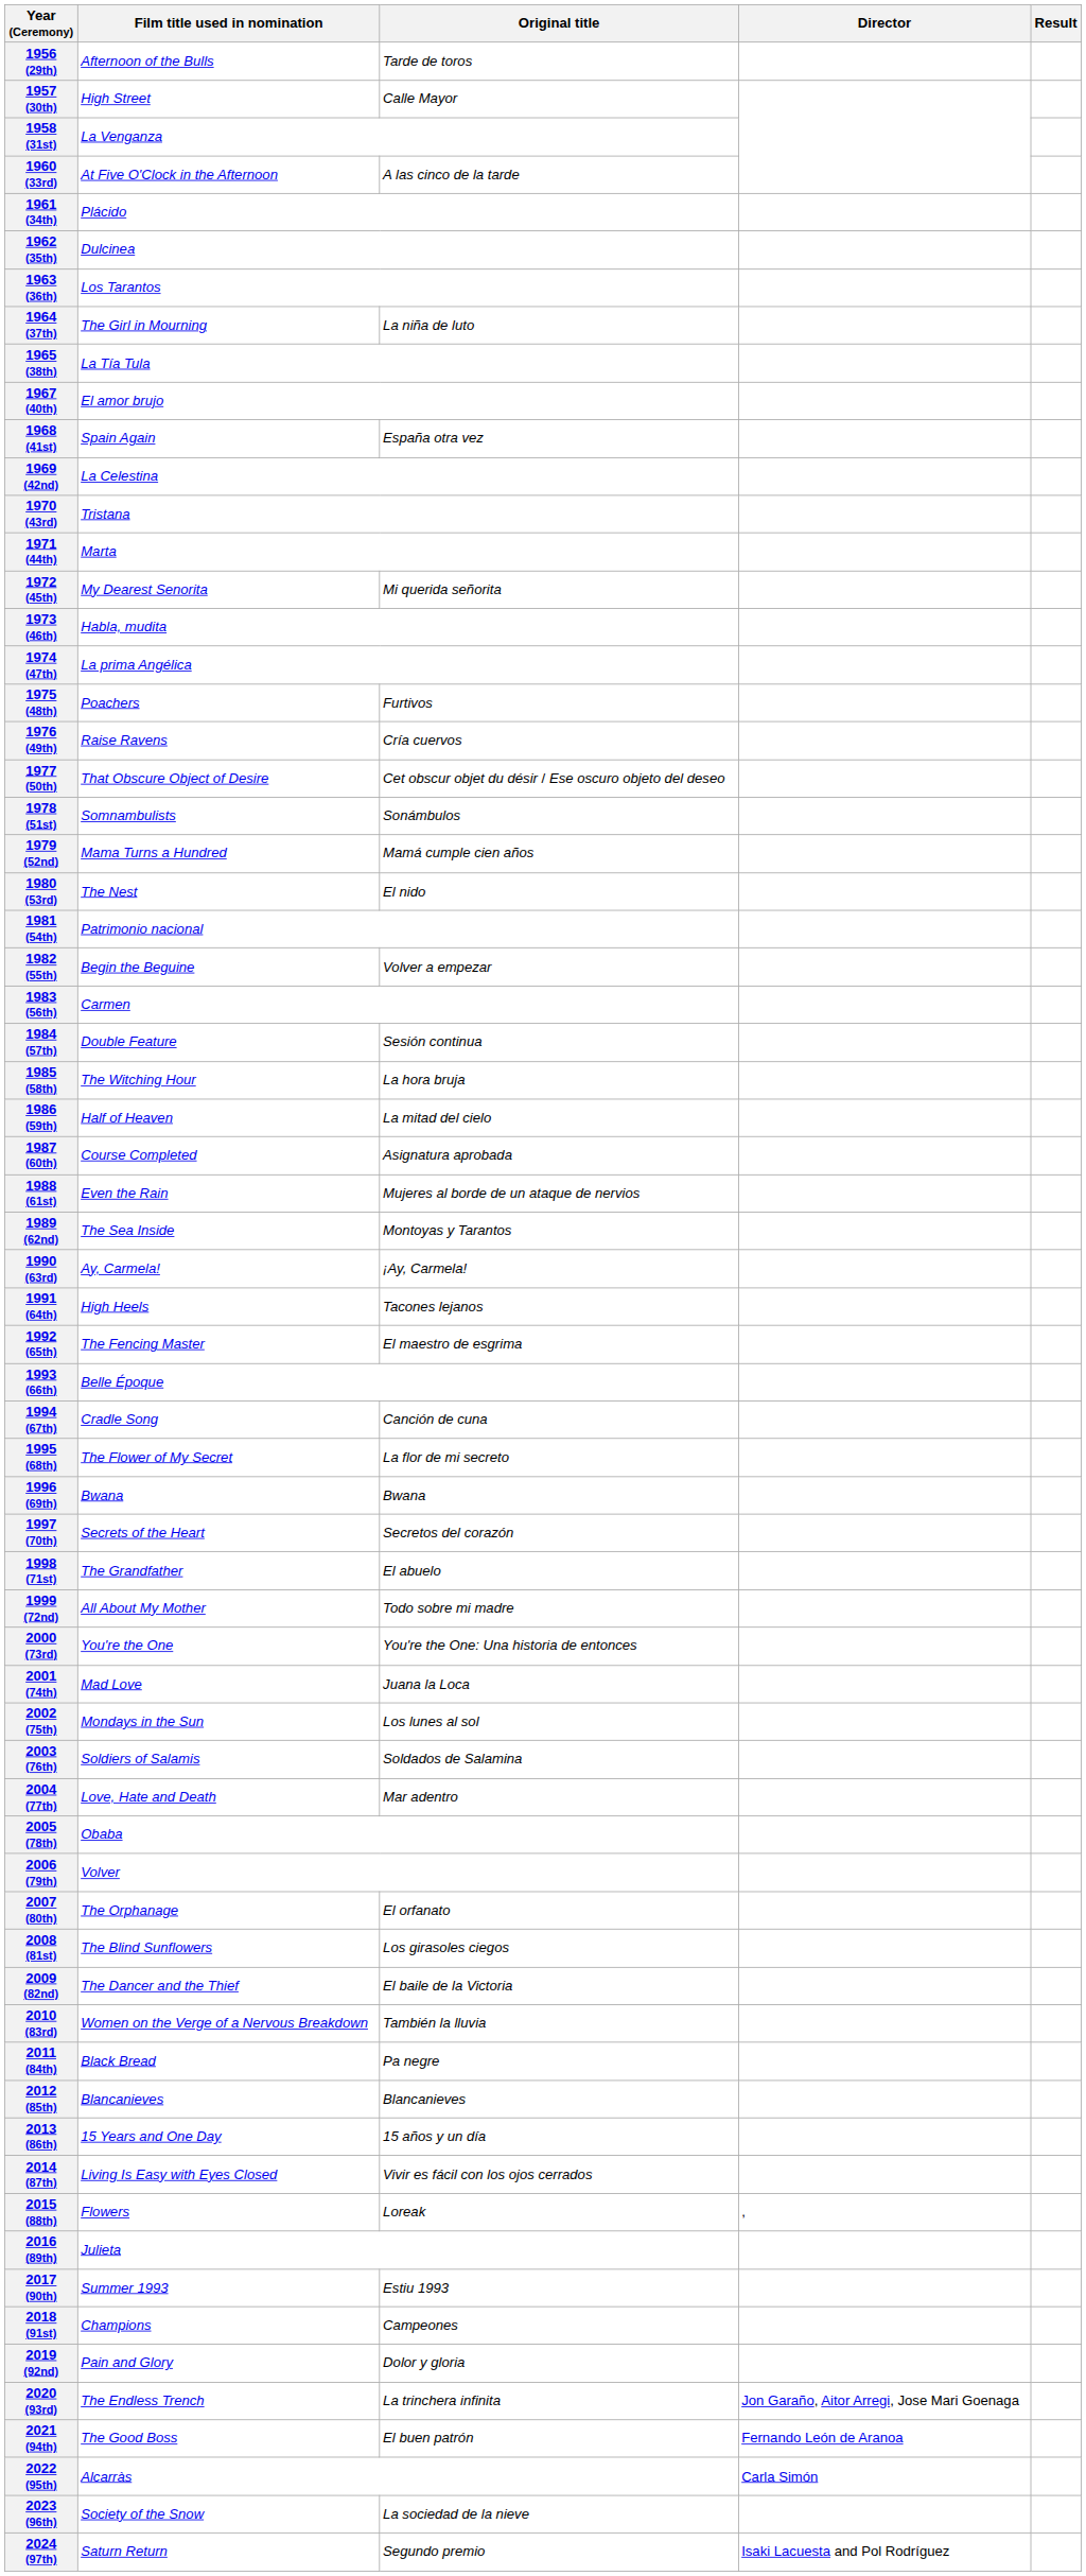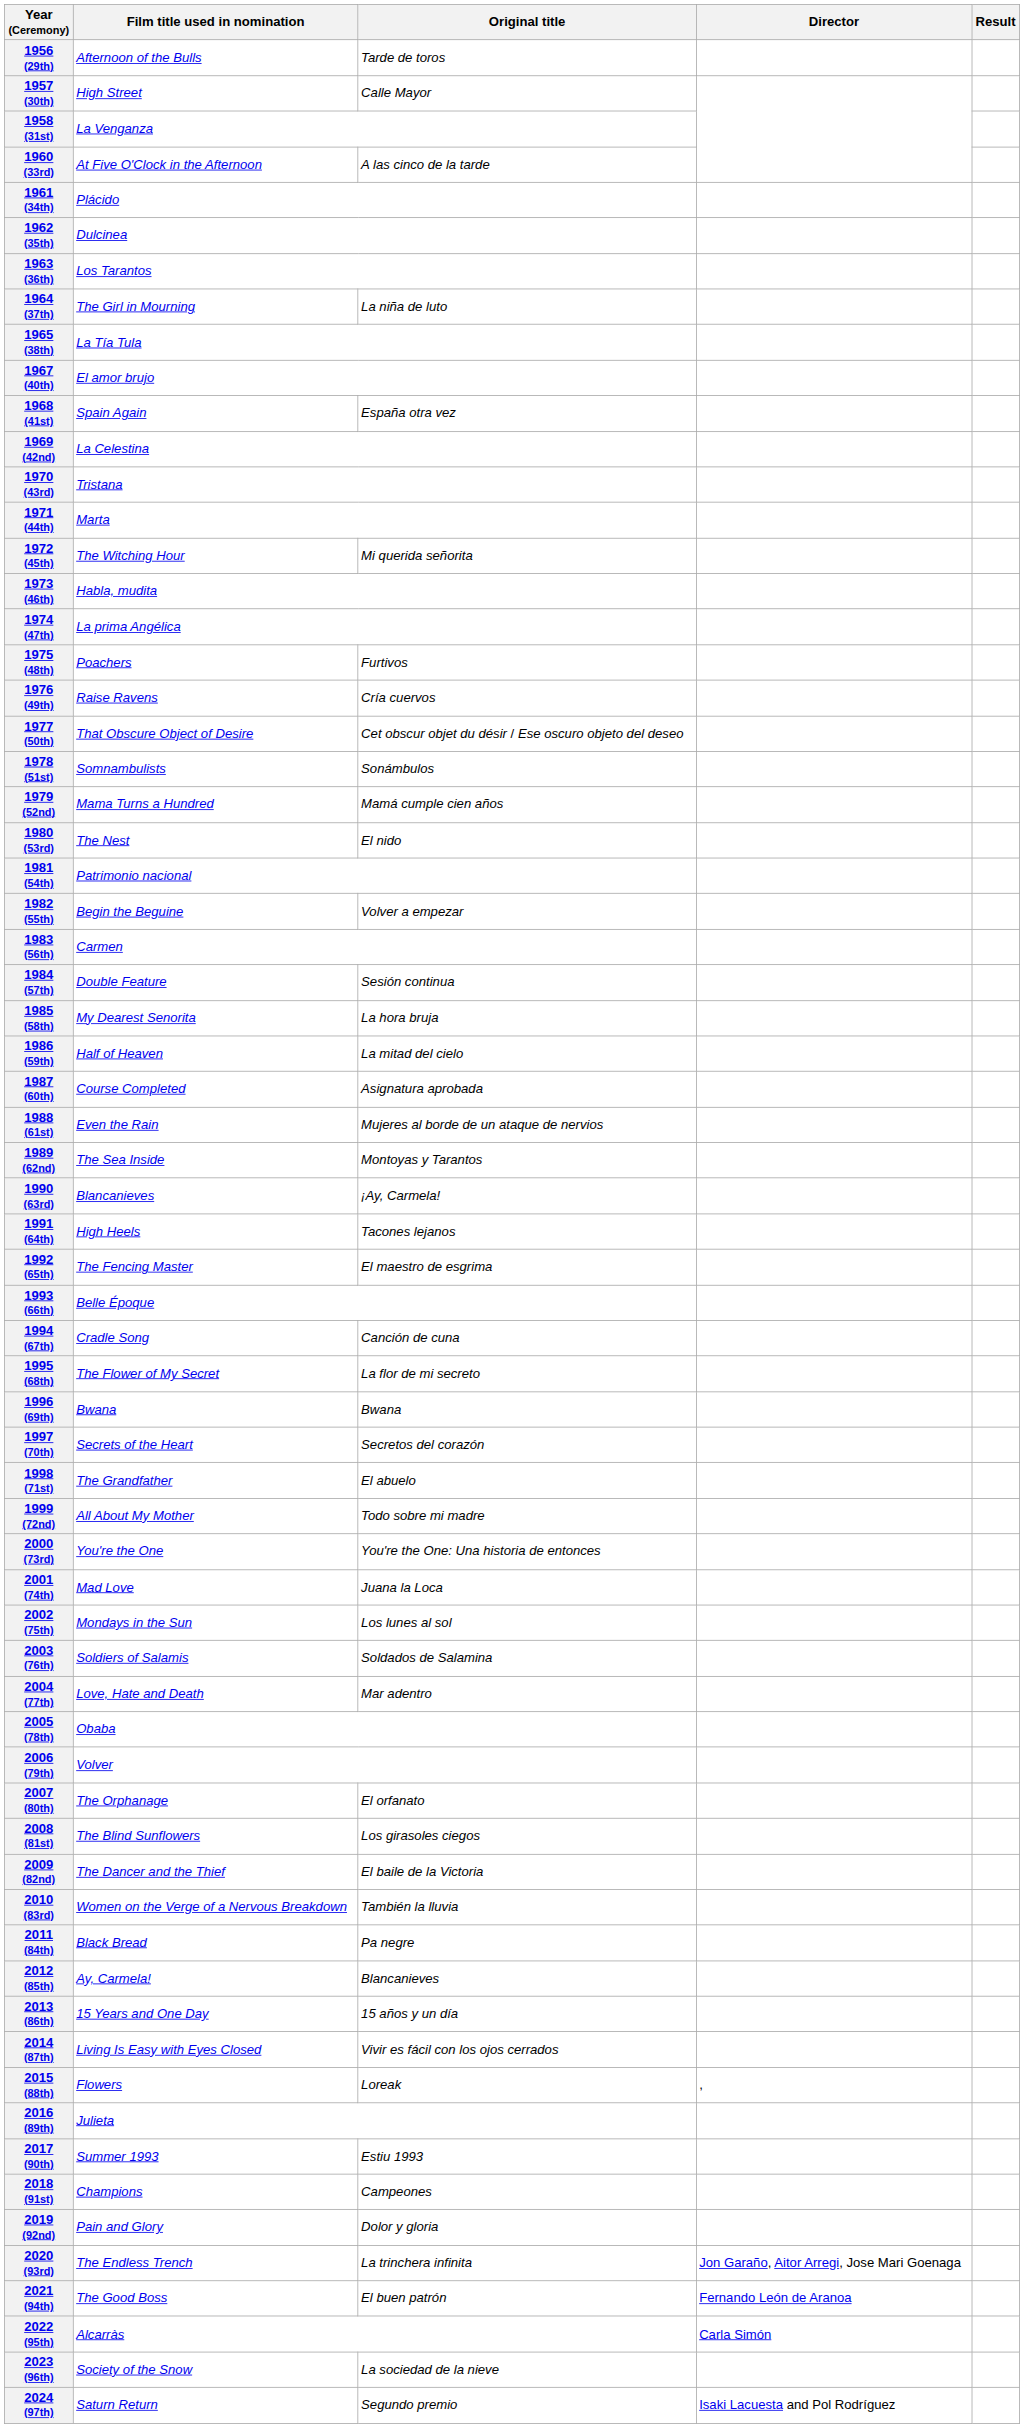 <table class="wikitable sortable" width="98%" style="background:#ffffff;">
 <tr>
 <th>Year<br><small>(Ceremony)</small></th>
 <th>Film title used in nomination</th>
 <th>Original title</th>
 <th>Director</th>
 <th>Result</th>
 </tr>
 <tr>
 <th align="center"><a href='#'>1956</a><br><small><a href='#'>(29th)</a></small></th>
 <td><em><a href='#'>Afternoon of the Bulls</a></em></td>
 <td><em>Tarde de toros</em></td>
 <td></td>
 <td></td>
 </tr>
 <tr>
 <th align="center"><a href='#'>1957</a><br><small><a href='#'>(30th)</a></small></th>
 <td><em><a href='#'>High Street</a></em></td>
 <td><em>Calle Mayor</em></td>
 <td rowspan="3"></td>
 <td></td>
 </tr>
 <tr>
 <th align="center"><a href='#'>1958</a><br><small><a href='#'>(31st)</a></small></th>
 <td colspan="2"><em><a href='#'>La Venganza</a></em></td>
 <td></td>
 </tr>
 <tr>
 <th align="center"><a href='#'>1960</a><br><small><a href='#'>(33rd)</a></small></th>
 <td><em><a href='#'>At Five O'Clock in the Afternoon</a></em></td>
 <td><em>A las cinco de la tarde</em></td>
 <td></td>
 </tr>
 <tr>
 <th align="center"><a href='#'>1961</a><br><small><a href='#'>(34th)</a></small></th>
 <td colspan="2"><em><a href='#'>Plácido</a></em></td>
 <td></td>
 <td></td>
 </tr>
 <tr>
 <th align="center"><a href='#'>1962</a><br><small><a href='#'>(35th)</a></small></th>
 <td colspan="2"><em><a href='#'>Dulcinea</a></em></td>
 <td></td>
 <td></td>
 </tr>
 <tr>
 <th align="center"><a href='#'>1963</a><br><small><a href='#'>(36th)</a></small></th>
 <td colspan="2"><em><a href='#'>Los Tarantos</a></em></td>
 <td></td>
 <td></td>
 </tr>
 <tr>
 <th align="center"><a href='#'>1964</a><br><small><a href='#'>(37th)</a></small></th>
 <td><em><a href='#'>The Girl in Mourning</a></em></td>
 <td><em>La niña de luto</em></td>
 <td></td>
 <td></td>
 </tr>
 <tr>
 <th align="center"><a href='#'>1965</a><br><small><a href='#'>(38th)</a></small></th>
 <td colspan="2"><em><a href='#'>La Tía Tula</a></em></td>
 <td></td>
 <td></td>
 </tr>
 <tr>
 <th align="center"><a href='#'>1967</a><br><small><a href='#'>(40th)</a></small></th>
 <td colspan="2"><em><a href='#'>El amor brujo</a></em></td>
 <td></td>
 <td></td>
 </tr>
 <tr>
 <th align="center"><a href='#'>1968</a><br><small><a href='#'>(41st)</a></small></th>
 <td><em><a href='#'>Spain Again</a></em></td>
 <td><em>España otra vez</em></td>
 <td></td>
 <td></td>
 </tr>
 <tr>
 <th align="center"><a href='#'>1969</a><br><small><a href='#'>(42nd)</a></small></th>
 <td colspan="2"><em><a href='#'>La Celestina</a></em></td>
 <td></td>
 <td></td>
 </tr>
 <tr>
 <th align="center"><a href='#'>1970</a><br><small><a href='#'>(43rd)</a></small></th>
 <td colspan="2"><em><a href='#'>Tristana</a></em></td>
 <td></td>
 <td></td>
 </tr>
 <tr>
 <th align="center"><a href='#'>1971</a><br><small><a href='#'>(44th)</a></small></th>
 <td colspan="2"><em><a href='#'>Marta</a></em></td>
 <td></td>
 <td></td>
 </tr>
 <tr>
 <th align="center"><a href='#'>1972</a><br><small><a href='#'>(45th)</a></small></th>
-<td><em><a href='#'>My Dearest Senorita</a></em></td>
+<td><em><a href='#'>The Witching Hour</a></em></td>
 <td><em>Mi querida señorita</em></td>
 <td></td>
 <td></td>
 </tr>
 <tr>
 <th align="center"><a href='#'>1973</a><br><small><a href='#'>(46th)</a></small></th>
 <td colspan="2"><em><a href='#'>Habla, mudita</a></em></td>
 <td></td>
 <td></td>
 </tr>
 <tr>
 <th align="center"><a href='#'>1974</a><br><small><a href='#'>(47th)</a></small></th>
 <td colspan="2"><em><a href='#'>La prima Angélica</a></em></td>
 <td></td>
 <td></td>
 </tr>
 <tr>
 <th align="center"><a href='#'>1975</a><br><small><a href='#'>(48th)</a></small></th>
 <td><em><a href='#'>Poachers</a></em></td>
 <td><em>Furtivos</em></td>
 <td></td>
 <td></td>
 </tr>
 <tr>
 <th align="center"><a href='#'>1976</a><br><small><a href='#'>(49th)</a></small></th>
 <td><em><a href='#'>Raise Ravens</a></em></td>
 <td><em>Cría cuervos</em></td>
 <td></td>
 <td></td>
 </tr>
 <tr>
 <th align="center"><a href='#'>1977</a><br><small><a href='#'>(50th)</a></small></th>
 <td><em><a href='#'>That Obscure Object of Desire</a></em></td>
 <td><em>Cet obscur objet du désir</em> / <em>Ese oscuro objeto del deseo</em></td>
 <td></td>
 <td></td>
 </tr>
 <tr>
 <th align="center"><a href='#'>1978</a><br><small><a href='#'>(51st)</a></small></th>
 <td><em><a href='#'>Somnambulists</a></em></td>
 <td><em>Sonámbulos</em></td>
 <td></td>
 <td></td>
 </tr>
 <tr>
 <th align="center"><a href='#'>1979</a><br><small><a href='#'>(52nd)</a></small></th>
 <td><em><a href='#'>Mama Turns a Hundred</a></em></td>
 <td><em>Mamá cumple cien años</em></td>
 <td></td>
 <td></td>
 </tr>
 <tr>
 <th align="center"><a href='#'>1980</a><br><small><a href='#'>(53rd)</a></small></th>
 <td><em><a href='#'>The Nest</a></em></td>
 <td><em>El nido</em></td>
 <td></td>
 <td></td>
 </tr>
 <tr>
 <th align="center"><a href='#'>1981</a><br><small><a href='#'>(54th)</a></small></th>
 <td colspan="2"><em><a href='#'>Patrimonio nacional</a></em></td>
 <td></td>
 <td></td>
 </tr>
 <tr>
 <th align="center"><a href='#'>1982</a><br><small><a href='#'>(55th)</a></small></th>
 <td><em><a href='#'>Begin the Beguine</a></em></td>
 <td><em>Volver a empezar</em></td>
 <td></td>
 <td></td>
 </tr>
 <tr>
 <th align="center"><a href='#'>1983</a><br><small><a href='#'>(56th)</a></small></th>
 <td colspan="2"><em><a href='#'>Carmen</a></em></td>
 <td></td>
 <td></td>
 </tr>
 <tr>
 <th align="center"><a href='#'>1984</a><br><small><a href='#'>(57th)</a></small></th>
 <td><em><a href='#'>Double Feature</a></em></td>
 <td><em>Sesión continua</em></td>
 <td></td>
 <td></td>
 </tr>
 <tr>
 <th align="center"><a href='#'>1985</a><br><small><a href='#'>(58th)</a></small></th>
-<td><em><a href='#'>The Witching Hour</a></em></td>
+<td><em><a href='#'>My Dearest Senorita</a></em></td>
 <td><em>La hora bruja</em></td>
 <td></td>
 <td></td>
 </tr>
 <tr>
 <th align="center"><a href='#'>1986</a><br><small><a href='#'>(59th)</a></small></th>
 <td><em><a href='#'>Half of Heaven</a></em></td>
 <td><em>La mitad del cielo</em></td>
 <td></td>
 <td></td>
 </tr>
 <tr>
 <th align="center"><a href='#'>1987</a><br><small><a href='#'>(60th)</a></small></th>
 <td><em><a href='#'>Course Completed</a></em></td>
 <td><em>Asignatura aprobada</em></td>
 <td></td>
 <td></td>
 </tr>
 <tr>
 <th align="center"><a href='#'>1988</a><br><small><a href='#'>(61st)</a></small></th>
 <td><em><a href='#'>Even the Rain</a></em></td>
 <td><em>Mujeres al borde de un ataque de nervios</em></td>
 <td></td>
 <td></td>
 </tr>
 <tr>
 <th align="center"><a href='#'>1989</a><br><small><a href='#'>(62nd)</a></small></th>
 <td><em><a href='#'>The Sea Inside</a></em></td>
 <td><em>Montoyas y Tarantos</em></td>
 <td></td>
 <td></td>
 </tr>
 <tr>
 <th align="center"><a href='#'>1990</a><br><small><a href='#'>(63rd)</a></small></th>
-<td><em><a href='#'>Ay, Carmela!</a></em></td>
+<td><em><a href='#'>Blancanieves</a></em></td>
 <td><em>¡Ay, Carmela!</em></td>
 <td></td>
 <td></td>
 </tr>
 <tr>
 <th align="center"><a href='#'>1991</a><br><small><a href='#'>(64th)</a></small></th>
 <td><em><a href='#'>High Heels</a></em></td>
 <td><em>Tacones lejanos</em></td>
 <td></td>
 <td></td>
 </tr>
 <tr>
 <th align="center"><a href='#'>1992</a><br><small><a href='#'>(65th)</a></small></th>
 <td><em><a href='#'>The Fencing Master</a></em></td>
 <td><em>El maestro de esgrima</em></td>
 <td></td>
 <td></td>
 </tr>
 <tr>
 <th align="center"><a href='#'>1993</a><br><small><a href='#'>(66th)</a></small></th>
 <td colspan="2"><em><a href='#'>Belle Époque</a></em></td>
 <td></td>
 <td></td>
 </tr>
 <tr>
 <th align="center"><a href='#'>1994</a><br><small><a href='#'>(67th)</a></small></th>
 <td><em><a href='#'>Cradle Song</a></em></td>
 <td><em>Canción de cuna</em></td>
 <td></td>
 <td></td>
 </tr>
 <tr>
 <th align="center"><a href='#'>1995</a><br><small><a href='#'>(68th)</a></small></th>
 <td><em><a href='#'>The Flower of My Secret</a></em></td>
 <td><em>La flor de mi secreto</em></td>
 <td></td>
 <td></td>
 </tr>
 <tr>
 <th align="center"><a href='#'>1996</a><br><small><a href='#'>(69th)</a></small></th>
 <td><em><a href='#'>Bwana</a></em></td>
 <td><em>Bwana</em></td>
 <td></td>
 <td></td>
 </tr>
 <tr>
 <th align="center"><a href='#'>1997</a><br><small><a href='#'>(70th)</a></small></th>
 <td><em><a href='#'>Secrets of the Heart</a></em></td>
 <td><em>Secretos del corazón</em></td>
 <td></td>
 <td></td>
 </tr>
 <tr>
 <th align="center"><a href='#'>1998</a><br><small><a href='#'>(71st)</a></small></th>
 <td><em><a href='#'>The Grandfather</a></em></td>
 <td><em>El abuelo</em></td>
 <td></td>
 <td></td>
 </tr>
 <tr>
 <th align="center"><a href='#'>1999</a><br><small><a href='#'>(72nd)</a></small></th>
 <td><em><a href='#'>All About My Mother</a></em></td>
 <td><em>Todo sobre mi madre</em></td>
 <td></td>
 <td></td>
 </tr>
 <tr>
 <th align="center"><a href='#'>2000</a><br><small><a href='#'>(73rd)</a></small></th>
 <td><em><a href='#'>You're the One</a></em></td>
 <td><em>You're the One: Una historia de entonces</em></td>
 <td></td>
 <td></td>
 </tr>
 <tr>
 <th align="center"><a href='#'>2001</a><br><small><a href='#'>(74th)</a></small></th>
 <td><em><a href='#'>Mad Love</a></em></td>
 <td><em>Juana la Loca</em></td>
 <td></td>
 <td></td>
 </tr>
 <tr>
 <th align="center"><a href='#'>2002</a><br><small><a href='#'>(75th)</a></small></th>
 <td><em><a href='#'>Mondays in the Sun</a></em></td>
 <td><em>Los lunes al sol</em></td>
 <td></td>
 <td></td>
 </tr>
 <tr>
 <th align="center"><a href='#'>2003</a><br><small><a href='#'>(76th)</a></small></th>
 <td><em><a href='#'>Soldiers of Salamis</a></em></td>
 <td><em>Soldados de Salamina</em></td>
 <td></td>
 <td></td>
 </tr>
 <tr>
 <th align="center"><a href='#'>2004</a><br><small><a href='#'>(77th)</a></small></th>
 <td><em><a href='#'>Love, Hate and Death</a></em></td>
 <td><em>Mar adentro</em></td>
 <td></td>
 <td></td>
 </tr>
 <tr>
 <th align="center"><a href='#'>2005</a><br><small><a href='#'>(78th)</a></small></th>
 <td colspan="2"><em><a href='#'>Obaba</a></em></td>
 <td></td>
 <td></td>
 </tr>
 <tr>
 <th align="center"><a href='#'>2006</a><br><small><a href='#'>(79th)</a></small></th>
 <td colspan="2"><em><a href='#'>Volver</a></em></td>
 <td></td>
 <td></td>
 </tr>
 <tr>
 <th align="center"><a href='#'>2007</a><br><small><a href='#'>(80th)</a></small></th>
 <td><em><a href='#'>The Orphanage</a></em></td>
 <td><em>El orfanato</em></td>
 <td></td>
 <td></td>
 </tr>
 <tr>
 <th align="center"><a href='#'>2008</a><br><small><a href='#'>(81st)</a></small></th>
 <td><em><a href='#'>The Blind Sunflowers</a></em></td>
 <td><em>Los girasoles ciegos</em></td>
 <td></td>
 <td></td>
 </tr>
 <tr>
 <th align="center"><a href='#'>2009</a><br><small><a href='#'>(82nd)</a></small></th>
 <td><em><a href='#'>The Dancer and the Thief</a></em></td>
 <td><em>El baile de la Victoria</em></td>
 <td></td>
 <td></td>
 </tr>
 <tr>
 <th align="center"><a href='#'>2010</a><br><small><a href='#'>(83rd)</a></small></th>
 <td><em><a href='#'>Women on the Verge of a Nervous Breakdown</a></em></td>
 <td><em>También la lluvia</em></td>
 <td></td>
 <td></td>
 </tr>
 <tr>
 <th align="center"><a href='#'>2011</a><br><small><a href='#'>(84th)</a></small></th>
 <td><em><a href='#'>Black Bread</a></em></td>
 <td><em>Pa negre</em></td>
 <td></td>
 <td></td>
 </tr>
 <tr>
 <th align="center"><a href='#'>2012</a><br><small><a href='#'>(85th)</a></small></th>
-<td><em><a href='#'>Blancanieves</a></em></td>
+<td><em><a href='#'>Ay, Carmela!</a></em></td>
 <td><em>Blancanieves</em></td>
 <td></td>
 <td></td>
 </tr>
 <tr>
 <th align="center"><a href='#'>2013</a><br><small><a href='#'>(86th)</a></small></th>
 <td><em><a href='#'>15 Years and One Day</a></em></td>
 <td><em>15 años y un día</em></td>
 <td></td>
 <td></td>
 </tr>
 <tr>
 <th align="center"><a href='#'>2014</a><br><small><a href='#'>(87th)</a></small></th>
 <td><em><a href='#'>Living Is Easy with Eyes Closed</a></em></td>
 <td><em>Vivir es fácil con los ojos cerrados</em></td>
 <td></td>
 <td></td>
 </tr>
 <tr>
 <th align="center"><a href='#'>2015</a><br><small><a href='#'>(88th)</a></small></th>
 <td><em><a href='#'>Flowers</a></em></td>
 <td><em>Loreak</em></td>
 <td>, </td>
 <td></td>
 </tr>
 <tr>
 <th align="center"><a href='#'>2016</a><br><small><a href='#'>(89th)</a></small></th>
 <td colspan="2"><em><a href='#'>Julieta</a></em></td>
 <td></td>
 <td></td>
 </tr>
 <tr>
 <th align="center"><a href='#'>2017</a><br><small><a href='#'>(90th)</a></small></th>
 <td><em><a href='#'>Summer 1993</a></em></td>
 <td><em>Estiu 1993</em></td>
 <td></td>
 <td></td>
 </tr>
 <tr>
 <th align="center"><a href='#'>2018</a><br><small><a href='#'>(91st)</a></small></th>
 <td><em><a href='#'>Champions</a></em></td>
 <td><em>Campeones</em></td>
 <td></td>
 <td></td>
 </tr>
 <tr>
 <th align="center"><a href='#'>2019</a><br><small><a href='#'>(92nd)</a></small></th>
 <td><em><a href='#'>Pain and Glory</a></em></td>
 <td><em>Dolor y gloria</em></td>
 <td></td>
 <td></td>
 </tr>
 <tr>
 <th align="center"><a href='#'>2020</a><br><small><a href='#'>(93rd)</a></small></th>
 <td><em><a href='#'>The Endless Trench</a></em></td>
 <td><em>La trinchera infinita</em></td>
 <td><a href='#'>Jon Garaño</a>, <a href='#'>Aitor Arregi</a>, Jose Mari Goenaga</td>
 <td></td>
 </tr>
 <tr>
 <th align="center"><a href='#'>2021</a><br><small><a href='#'>(94th)</a></small></th>
 <td><em><a href='#'>The Good Boss</a></em></td>
 <td><em>El buen patrón</em></td>
 <td><a href='#'>Fernando León de Aranoa</a></td>
 <td></td>
 </tr>
 <tr>
 <th align="center"><a href='#'>2022</a><br><small><a href='#'>(95th)</a></small></th>
 <td colspan="2"><em><a href='#'>Alcarràs</a></em></td>
 <td><a href='#'>Carla Simón</a></td>
 <td></td>
 </tr>
 <tr>
 <th align="center"><a href='#'>2023</a><br><small><a href='#'>(96th)</a></small></th>
 <td><em><a href='#'>Society of the Snow</a></em></td>
 <td><em>La sociedad de la nieve</em></td>
 <td></td>
 <td></td>
 </tr>
 <tr>
 <th><a href='#'>2024</a><br><small><a href='#'>(97th)</a></small></th>
 <td><em><a href='#'>Saturn Return</a></em></td>
 <td><em>Segundo premio</em></td>
 <td><a href='#'>Isaki Lacuesta</a> and Pol Rodríguez</td>
 <td></td>
 </tr>
 </table>
